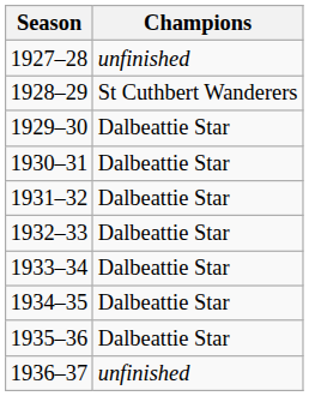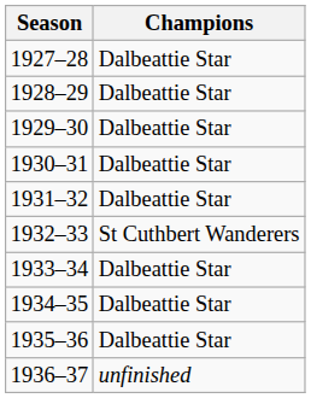 <table class="wikitable" style="textalign-center">
 <tr>
 <th>Season</th>
 <th>Champions</th>
 </tr>
 <tr>
 <td>1927–28</td>
-<td><em>unfinished</em></td>
+<td>Dalbeattie Star</td>
 </tr>
 <tr>
 <td>1928–29</td>
-<td>St Cuthbert Wanderers</td>
+<td>Dalbeattie Star</td>
 </tr>
 <tr>
 <td>1929–30</td>
 <td>Dalbeattie Star</td>
 </tr>
 <tr>
 <td>1930–31</td>
 <td>Dalbeattie Star</td>
 </tr>
 <tr>
 <td>1931–32</td>
 <td>Dalbeattie Star</td>
 </tr>
 <tr>
 <td>1932–33</td>
-<td>Dalbeattie Star</td>
+<td>St Cuthbert Wanderers</td>
 </tr>
 <tr>
 <td>1933–34</td>
 <td>Dalbeattie Star</td>
 </tr>
 <tr>
 <td>1934–35</td>
 <td>Dalbeattie Star</td>
 </tr>
 <tr>
 <td>1935–36</td>
 <td>Dalbeattie Star</td>
 </tr>
 <tr>
 <td>1936–37</td>
 <td><em>unfinished</em></td>
 </tr>
 </table>
